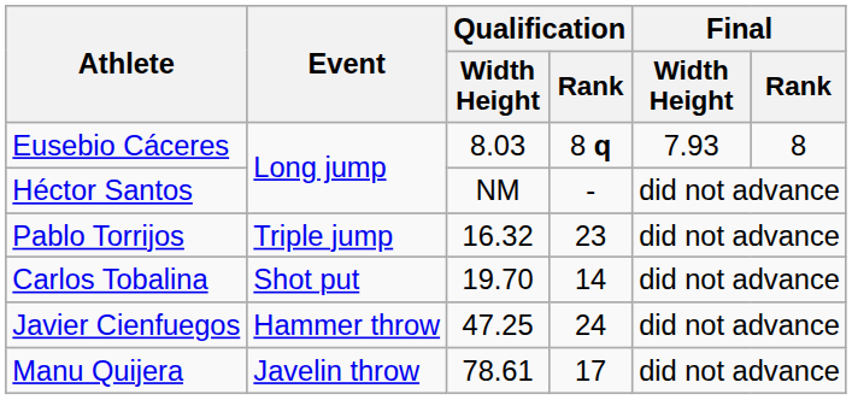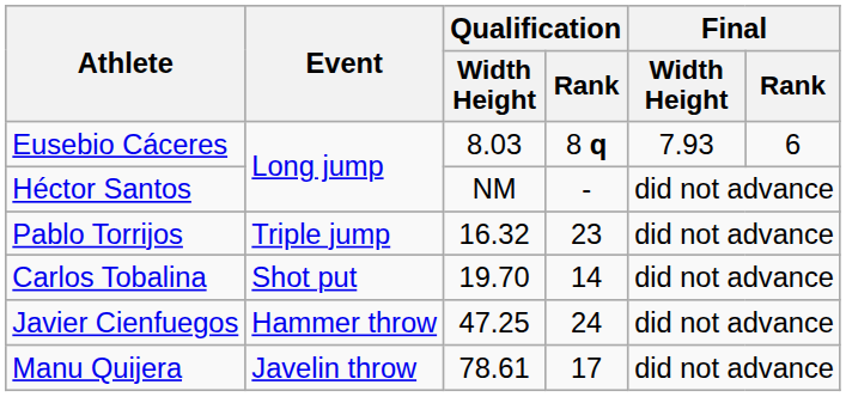 <table class=wikitable style="font-size:90%">
 <tr>
 <th rowspan="2">Athlete</th>
 <th rowspan="2">Event</th>
 <th colspan="2">Qualification</th>
 <th colspan="2">Final</th>
 </tr>
 <tr style="font-size:95%">
 <th>Width<br>Height</th>
 <th>Rank</th>
 <th>Width<br>Height</th>
 <th>Rank</th>
 </tr>
 <tr style=text-align:center>
 <td style=text-align:left><a href='#'>Eusebio Cáceres</a></td>
 <td style=text-align:left rowspan=2><a href='#'>Long jump</a></td>
 <td>8.03</td>
 <td>8 <strong>q</strong></td>
 <td>7.93</td>
-<td>8</td>
+<td>6</td>
 </tr>
 <tr style=text-align:center>
 <td style=text-align:left><a href='#'>Héctor Santos</a></td>
 <td>NM</td>
 <td>-</td>
 <td colspan=2>did not advance</td>
 </tr>
 <tr style=text-align:center>
 <td style=text-align:left><a href='#'>Pablo Torrijos</a></td>
 <td style=text-align:left><a href='#'>Triple jump</a></td>
 <td>16.32</td>
 <td>23</td>
 <td colspan=2>did not advance</td>
 </tr>
 <tr style=text-align:center>
 <td style=text-align:left><a href='#'>Carlos Tobalina</a></td>
 <td style=text-align:left><a href='#'>Shot put</a></td>
 <td>19.70</td>
 <td>14</td>
 <td colspan=2>did not advance</td>
 </tr>
 <tr style=text-align:center>
 <td style=text-align:left><a href='#'>Javier Cienfuegos</a></td>
 <td style=text-align:left><a href='#'>Hammer throw</a></td>
 <td>47.25</td>
 <td>24</td>
 <td colspan=2>did not advance</td>
 </tr>
 <tr style=text-align:center>
 <td style=text-align:left><a href='#'>Manu Quijera</a></td>
 <td style=text-align:left><a href='#'>Javelin throw</a></td>
 <td>78.61</td>
 <td>17</td>
 <td colspan=2>did not advance</td>
 </tr>
 </table>
